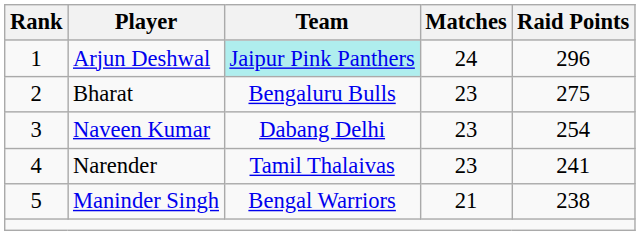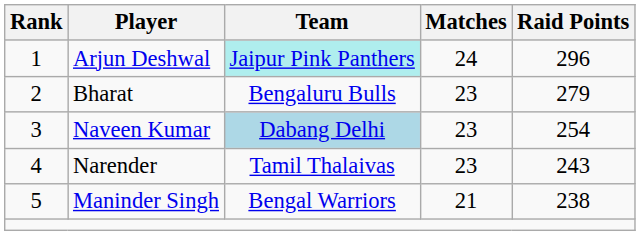 <table class="wikitable" style="text-align: center;">
 <tr>
 <th>Rank</th>
 <th>Player</th>
 <th>Team</th>
 <th>Matches</th>
 <th>Raid Points</th>
 </tr>
 <tr>
 <td>1</td>
 <td style="text-align:left"> <a href='#'>Arjun Deshwal</a></td>
 <td style="background: paleturquoise;"><a href='#'>Jaipur Pink Panthers</a></td>
 <td>24</td>
 <td>296</td>
 </tr>
 <tr>
 <td>2</td>
 <td style="text-align:left"> Bharat</td>
 <td><a href='#'>Bengaluru Bulls</a></td>
 <td>23</td>
-<td>275</td>
+<td>279</td>
 </tr>
 <tr>
 <td>3</td>
 <td style="text-align:left"> <a href='#'>Naveen Kumar</a></td>
-<td><a href='#'>Dabang Delhi</a></td>
+<td style="background: lightblue;"><a href='#'>Dabang Delhi</a></td>
 <td>23</td>
 <td>254</td>
 </tr>
 <tr>
 <td>4</td>
 <td style="text-align:left"> Narender</td>
 <td><a href='#'>Tamil Thalaivas</a></td>
 <td>23</td>
-<td>241</td>
+<td>243</td>
 </tr>
 <tr>
 <td>5</td>
 <td style="text-align:left"> <a href='#'>Maninder Singh</a></td>
 <td><a href='#'>Bengal Warriors</a></td>
 <td>21</td>
 <td>238</td>
 </tr>
 <tr>
 <td colspan="5"></td>
 </tr>
 </table>
